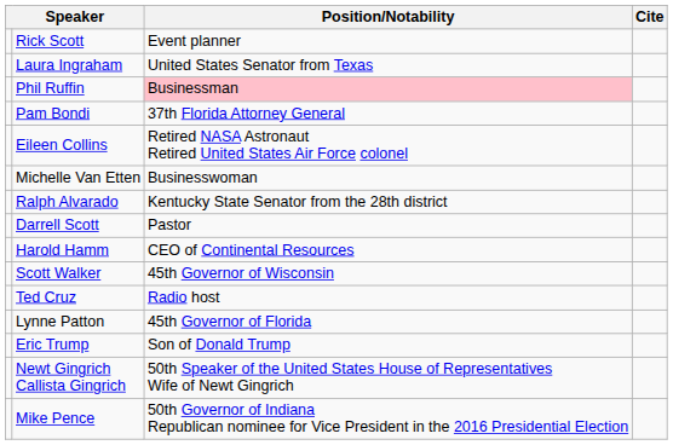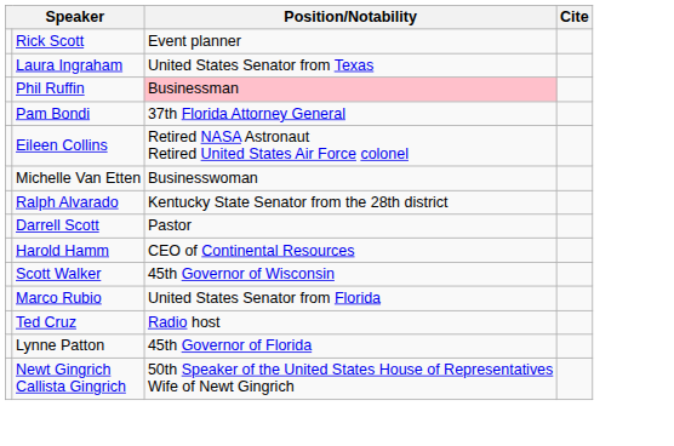 <table class="wikitable">
 <tr>
 <th colspan="2">Speaker</th>
 <th>Position/Notability</th>
 <th>Cite</th>
 </tr>
 <tr>
 <td></td>
 <td><a href='#'>Rick Scott</a></td>
 <td>Event planner</td>
 <td></td>
 </tr>
 <tr>
 <td></td>
 <td><a href='#'>Laura Ingraham</a></td>
 <td>United States Senator from <a href='#'>Texas</a></td>
 <td></td>
 </tr>
 <tr>
 <td></td>
 <td><a href='#'>Phil Ruffin</a></td>
 <td style="background: pink;">Businessman</td>
 <td></td>
 </tr>
 <tr>
 <td></td>
 <td><a href='#'>Pam Bondi</a></td>
 <td>37th <a href='#'>Florida Attorney General</a></td>
 <td></td>
 </tr>
 <tr>
 <td></td>
 <td><a href='#'>Eileen Collins</a></td>
 <td>Retired <a href='#'>NASA</a> Astronaut<br>Retired <a href='#'>United States Air Force</a> <a href='#'>colonel</a></td>
 <td></td>
 </tr>
 <tr>
 <td></td>
 <td>Michelle Van Etten</td>
 <td>Businesswoman</td>
 <td></td>
 </tr>
 <tr>
 <td></td>
 <td><a href='#'>Ralph Alvarado</a></td>
 <td>Kentucky State Senator from the 28th district</td>
 <td></td>
 </tr>
 <tr>
 <td></td>
 <td><a href='#'>Darrell Scott</a></td>
 <td>Pastor</td>
 <td></td>
 </tr>
 <tr>
 <td></td>
 <td><a href='#'>Harold Hamm</a></td>
 <td>CEO of <a href='#'>Continental Resources</a></td>
 <td></td>
 </tr>
 <tr>
 <td></td>
 <td><a href='#'>Scott Walker</a></td>
 <td>45th <a href='#'>Governor of Wisconsin</a></td>
 <td></td>
 </tr>
 <tr>
 <td></td>
+<td><a href='#'>Marco Rubio</a></td>
+<td>United States Senator from <a href='#'>Florida</a></td>
+<td></td>
+</tr>
+<tr>
+<td></td>
 <td><a href='#'>Ted Cruz</a></td>
 <td><a href='#'>Radio</a> host</td>
 <td></td>
 </tr>
 <tr>
 <td></td>
 <td>Lynne Patton</td>
 <td>45th <a href='#'>Governor of Florida</a></td>
 <td></td>
 </tr>
 <tr>
-<td></td>
-<td><a href='#'>Eric Trump</a></td>
-<td>Son of <a href='#'>Donald Trump</a></td>
-<td></td>
-</tr>
-<tr>
 <td><br></td>
 <td><a href='#'>Newt Gingrich</a><br><a href='#'>Callista Gingrich</a></td>
 <td>50th <a href='#'>Speaker of the United States House of Representatives</a><br>Wife of Newt Gingrich</td>
 <td></td>
 </tr>
-<tr>
-<td></td>
-<td><a href='#'>Mike Pence</a></td>
-<td>50th <a href='#'>Governor of Indiana</a><br>Republican nominee for Vice President in the <a href='#'>2016 Presidential Election</a></td>
-<td></td>
-</tr>
 </table>
